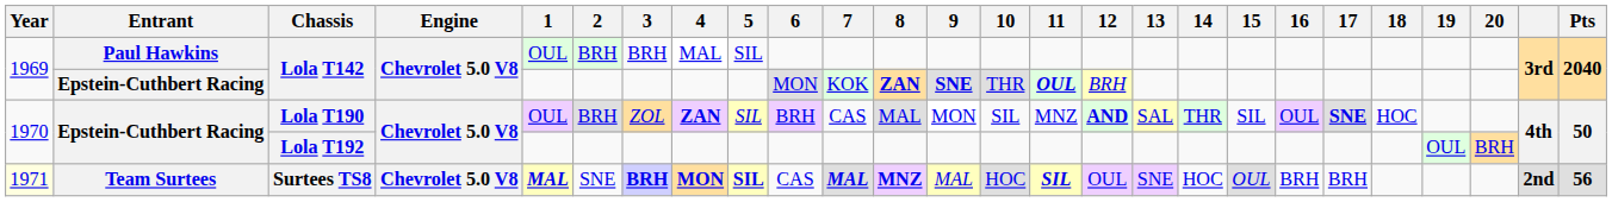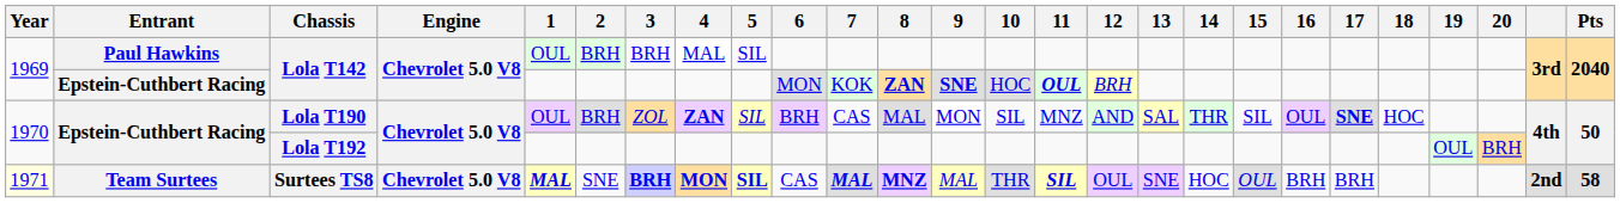 <table class="wikitable" style="text-align:center; font-size:90%">
 <tr>
 <th>Year</th>
 <th>Entrant</th>
 <th>Chassis</th>
 <th>Engine</th>
 <th>1</th>
 <th>2</th>
 <th>3</th>
 <th>4</th>
 <th>5</th>
 <th>6</th>
 <th>7</th>
 <th>8</th>
 <th>9</th>
 <th>10</th>
 <th>11</th>
 <th>12</th>
 <th>13</th>
 <th>14</th>
 <th>15</th>
 <th>16</th>
 <th>17</th>
 <th>18</th>
 <th>19</th>
 <th>20</th>
 <th></th>
 <th>Pts</th>
 </tr>
 <tr>
 <td rowspan=2><a href='#'>1969</a></td>
 <th><a href='#'>Paul Hawkins</a></th>
 <th rowspan=2><a href='#'>Lola</a> <a href='#'>T142</a></th>
 <th rowspan=2><a href='#'>Chevrolet</a> 5.0 <a href='#'>V8</a></th>
 <td style="background:#DFFFDF;"><a href='#'>OUL</a><br></td>
 <td style="background:#DFFFDF;"><a href='#'>BRH</a><br></td>
 <td><a href='#'>BRH</a></td>
 <td style="background:#FFFFFF;"><a href='#'>MAL</a><br></td>
 <td><a href='#'>SIL</a></td>
 <td></td>
 <td></td>
 <td></td>
 <td></td>
 <td></td>
 <td></td>
 <td></td>
 <td></td>
 <td></td>
 <td></td>
 <td></td>
 <td></td>
 <td></td>
 <td></td>
 <td></td>
 <th rowspan=2 style="background:#FFDF9F;">3rd</th>
 <th rowspan=2 style="background:#FFDF9F;">2040</th>
 </tr>
 <tr>
 <th>Epstein-Cuthbert Racing</th>
 <td></td>
 <td></td>
 <td></td>
 <td></td>
 <td></td>
 <td style="background:#DFDFDF;"><a href='#'>MON</a><br></td>
 <td style="background:#DFFFDF;"><a href='#'>KOK</a><br></td>
 <td style="background:#FFDF9F;"><strong><a href='#'>ZAN</a></strong><br></td>
 <td style="background:#DFDFDF;"><strong><a href='#'>SNE</a></strong><br></td>
-<td style="background:#DFDFDF;"><a href='#'>THR</a><br></td>
+<td style="background:#DFDFDF;"><a href='#'>HOC</a><br></td>
 <td style="background:#DFFFDF;"><strong><em><a href='#'>OUL</a></em></strong><br></td>
 <td style="background:#FFFFBF;"><em><a href='#'>BRH</a></em><br></td>
 <td></td>
 <td></td>
 <td></td>
 <td></td>
 <td></td>
 <td></td>
 <td></td>
 <td></td>
 </tr>
 <tr>
 <td rowspan=2><a href='#'>1970</a></td>
 <th rowspan=2>Epstein-Cuthbert Racing</th>
 <th><a href='#'>Lola</a> <a href='#'>T190</a></th>
 <th rowspan=2><a href='#'>Chevrolet</a> 5.0 <a href='#'>V8</a></th>
 <td style="background:#EFCFFF;"><a href='#'>OUL</a><br></td>
 <td style="background:#DFDFDF;"><a href='#'>BRH</a><br></td>
 <td style="background:#FFDF9F;"><em><a href='#'>ZOL</a></em><br></td>
 <td style="background:#EFCFFF;"><strong><a href='#'>ZAN</a></strong><br></td>
 <td style="background:#FFFFBF;"><em><a href='#'>SIL</a></em><br></td>
 <td style="background:#EFCFFF;"><a href='#'>BRH</a><br></td>
 <td><a href='#'>CAS</a></td>
 <td style="background:#DFDFDF;"><a href='#'>MAL</a><br></td>
 <td style="background:#FFFFFF;"><a href='#'>MON</a><br></td>
 <td><a href='#'>SIL</a></td>
 <td><a href='#'>MNZ</a></td>
-<td style="background:#DFFFDF;"><strong><a href='#'>AND</a><br></strong></td>
+<td style="background:#DFFFDF;"><a href='#'>AND</a><br></td>
 <td style="background:#FFFFBF;"><a href='#'>SAL</a><br></td>
 <td style="background:#DFFFDF;"><a href='#'>THR</a><br></td>
 <td><a href='#'>SIL</a></td>
 <td style="background:#EFCFFF;"><a href='#'>OUL</a><br></td>
 <td style="background:#DFDFDF;"><strong><a href='#'>SNE</a></strong><br></td>
 <td><a href='#'>HOC</a></td>
 <td></td>
 <td></td>
 <th rowspan=2>4th</th>
 <th rowspan=2>50</th>
 </tr>
 <tr>
 <th><a href='#'>Lola</a> <a href='#'>T192</a></th>
 <td></td>
 <td></td>
 <td></td>
 <td></td>
 <td></td>
 <td></td>
 <td></td>
 <td></td>
 <td></td>
 <td></td>
 <td></td>
 <td></td>
 <td></td>
 <td></td>
 <td></td>
 <td></td>
 <td></td>
 <td></td>
 <td style="background:#DFFFDF;"><a href='#'>OUL</a><br></td>
 <td style="background:#FFDF9F;"><a href='#'>BRH</a><br></td>
 </tr>
 <tr>
 <td style="background: lightyellow;"><a href='#'>1971</a></td>
 <th><a href='#'>Team Surtees</a></th>
 <th>Surtees <a href='#'>TS8</a></th>
 <th><a href='#'>Chevrolet</a> 5.0 <a href='#'>V8</a></th>
 <td style="background:#FFFFBF;"><strong><em><a href='#'>MAL</a></em></strong><br></td>
 <td><a href='#'>SNE</a></td>
 <td style="background:#CFCFFF;"><strong><a href='#'>BRH</a></strong><br></td>
 <td style="background:#FFDF9F;"><strong><a href='#'>MON</a></strong><br></td>
 <td style="background:#FFFFBF;"><strong><a href='#'>SIL</a></strong><br></td>
 <td><a href='#'>CAS</a></td>
 <td style="background:#DFDFDF;"><strong><em><a href='#'>MAL</a></em></strong><br></td>
 <td style="background:#EFCFFF;"><strong><a href='#'>MNZ</a></strong><br></td>
 <td style="background:#FFFFBF;"><em><a href='#'>MAL</a></em><br></td>
-<td style="background:#DFDFDF;"><a href='#'>HOC</a><br></td>
+<td style="background:#DFDFDF;"><a href='#'>THR</a><br></td>
 <td style="background:#FFFFBF;"><strong><em><a href='#'>SIL</a></em></strong><br></td>
 <td style="background:#EFCFFF;"><a href='#'>OUL</a><br></td>
 <td style="background:#EFCFFF;"><a href='#'>SNE</a><br></td>
 <td><a href='#'>HOC</a></td>
 <td style="background:#DFDFDF;"><em><a href='#'>OUL</a></em><br></td>
 <td><a href='#'>BRH</a></td>
 <td><a href='#'>BRH</a></td>
 <td></td>
 <td></td>
 <td></td>
 <th style="background:#DFDFDF;">2nd</th>
-<th style="background:#DFDFDF;">56</th>
+<th style="background:#DFDFDF;">58</th>
 </tr>
 </table>
